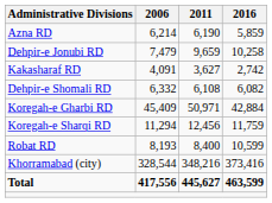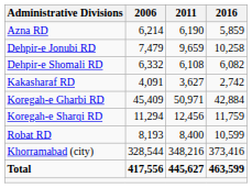 <table class="wikitable">
 <tr>
 <th>Administrative Divisions</th>
 <th>2006</th>
 <th>2011</th>
 <th>2016</th>
 </tr>
 <tr>
 <td><a href='#'>Azna RD</a></td>
 <td style="text-align: right;">6,214</td>
 <td style="text-align: right;">6,190</td>
 <td style="text-align: right;">5,859</td>
 </tr>
 <tr>
 <td><a href='#'>Dehpir-e Jonubi RD</a></td>
 <td style="text-align: right;">7,479</td>
 <td style="text-align: right;">9,659</td>
 <td style="text-align: right;">10,258</td>
 </tr>
 <tr>
+<td><a href='#'>Dehpir-e Shomali RD</a></td>
+<td style="text-align: right;">6,332</td>
+<td style="text-align: right;">6,108</td>
+<td style="text-align: right;">6,082</td>
+</tr>
+<tr>
 <td><a href='#'>Kakasharaf RD</a></td>
 <td style="text-align: right;">4,091</td>
 <td style="text-align: right;">3,627</td>
 <td style="text-align: right;">2,742</td>
-</tr>
-<tr>
-<td><a href='#'>Dehpir-e Shomali RD</a></td>
-<td style="text-align: right;">6,332</td>
-<td style="text-align: right;">6,108</td>
-<td style="text-align: right;">6,082</td>
 </tr>
 <tr>
 <td><a href='#'>Koregah-e Gharbi RD</a></td>
 <td style="text-align: right;">45,409</td>
 <td style="text-align: right;">50,971</td>
 <td style="text-align: right;">42,884</td>
 </tr>
 <tr>
 <td><a href='#'>Koregah-e Sharqi RD</a></td>
 <td style="text-align: right;">11,294</td>
 <td style="text-align: right;">12,456</td>
 <td style="text-align: right;">11,759</td>
 </tr>
 <tr>
 <td><a href='#'>Robat RD</a></td>
 <td style="text-align: right;">8,193</td>
 <td style="text-align: right;">8,400</td>
 <td style="text-align: right;">10,599</td>
 </tr>
 <tr>
 <td><a href='#'>Khorramabad</a> (city)</td>
 <td style="text-align: right;">328,544</td>
 <td style="text-align: right;">348,216</td>
 <td style="text-align: right;">373,416</td>
 </tr>
 <tr>
 <td><strong>Total</strong></td>
 <td style="text-align: right;"><strong>417,556</strong></td>
 <td style="text-align: right;"><strong>445,627</strong></td>
 <td style="text-align: right;"><strong>463,599</strong></td>
 </tr>
 <tr>
 <td colspan=4></td>
 </tr>
 </table>
